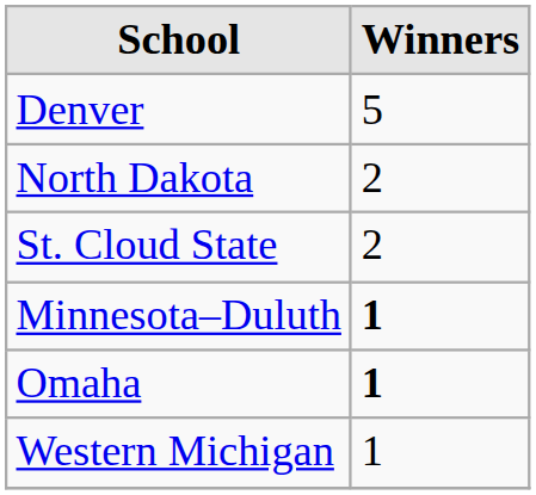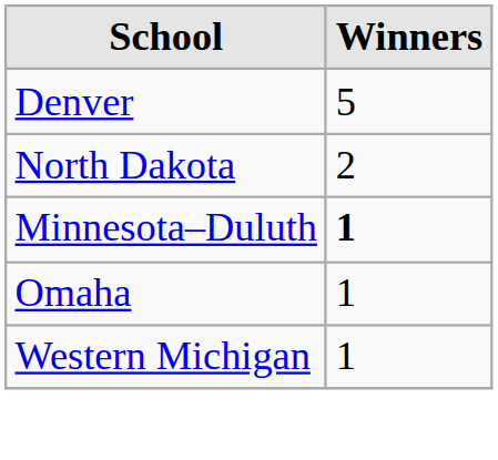 <table class="wikitable">
 <tr>
 <th style="background:#e5e5e5;">School</th>
 <th style="background:#e5e5e5;">Winners</th>
 </tr>
 <tr>
 <td><a href='#'>Denver</a></td>
 <td>5</td>
 </tr>
 <tr>
 <td><a href='#'>North Dakota</a></td>
 <td>2</td>
 </tr>
 <tr>
-<td><a href='#'>St. Cloud State</a></td>
-<td>2</td>
-</tr>
-<tr>
 <td><a href='#'>Minnesota–Duluth</a></td>
 <td><strong>1</strong></td>
 </tr>
 <tr>
 <td><a href='#'>Omaha</a></td>
-<td><strong>1</strong></td>
+<td>1</td>
 </tr>
 <tr>
 <td><a href='#'>Western Michigan</a></td>
 <td>1</td>
 </tr>
 <tr>
 </tr>
 </table>
